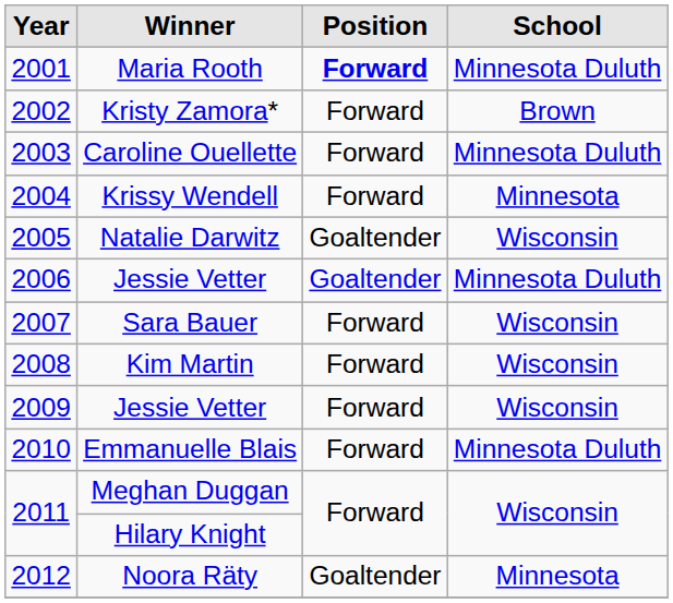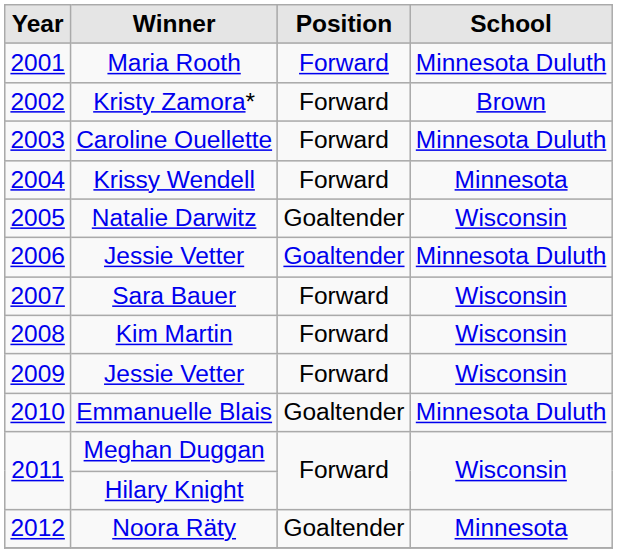 <table class="wikitable" style="text-align: center;">
 <tr>
 <th style="background:#e5e5e5;">Year</th>
 <th style="background:#e5e5e5;">Winner</th>
 <th style="background:#e5e5e5;">Position</th>
 <th style="background:#e5e5e5;">School</th>
 </tr>
 <tr>
 <td><a href='#'>2001</a></td>
 <td><a href='#'>Maria Rooth</a></td>
-<td><strong><a href='#'>Forward</a></strong></td>
+<td><a href='#'>Forward</a></td>
 <td><a href='#'>Minnesota Duluth</a></td>
 </tr>
 <tr>
 <td><a href='#'>2002</a></td>
 <td><a href='#'>Kristy Zamora</a>*</td>
 <td>Forward</td>
 <td><a href='#'>Brown</a></td>
 </tr>
 <tr>
 <td><a href='#'>2003</a></td>
 <td><a href='#'>Caroline Ouellette</a></td>
 <td>Forward</td>
 <td><a href='#'>Minnesota Duluth</a></td>
 </tr>
 <tr>
 <td><a href='#'>2004</a></td>
 <td><a href='#'>Krissy Wendell</a></td>
 <td>Forward</td>
 <td><a href='#'>Minnesota</a></td>
 </tr>
 <tr>
 <td><a href='#'>2005</a></td>
 <td><a href='#'>Natalie Darwitz</a></td>
 <td>Goaltender</td>
 <td><a href='#'>Wisconsin</a></td>
 </tr>
 <tr>
 <td><a href='#'>2006</a></td>
 <td><a href='#'>Jessie Vetter</a></td>
 <td><a href='#'>Goaltender</a></td>
 <td><a href='#'>Minnesota Duluth</a></td>
 </tr>
 <tr>
 <td><a href='#'>2007</a></td>
 <td><a href='#'>Sara Bauer</a></td>
 <td>Forward</td>
 <td><a href='#'>Wisconsin</a></td>
 </tr>
 <tr>
 <td><a href='#'>2008</a></td>
 <td><a href='#'>Kim Martin</a></td>
 <td>Forward</td>
 <td><a href='#'>Wisconsin</a></td>
 </tr>
 <tr>
 <td><a href='#'>2009</a></td>
 <td><a href='#'>Jessie Vetter</a></td>
 <td>Forward</td>
 <td><a href='#'>Wisconsin</a></td>
 </tr>
 <tr>
 <td><a href='#'>2010</a></td>
 <td><a href='#'>Emmanuelle Blais</a></td>
-<td>Forward</td>
+<td>Goaltender</td>
 <td><a href='#'>Minnesota Duluth</a></td>
 </tr>
 <tr>
 <td rowspan="2"><a href='#'>2011</a></td>
 <td><a href='#'>Meghan Duggan</a></td>
 <td rowspan="2">Forward</td>
 <td rowspan="2"><a href='#'>Wisconsin</a></td>
 </tr>
 <tr>
 <td><a href='#'>Hilary Knight</a></td>
 </tr>
 <tr>
 <td><a href='#'>2012</a></td>
 <td><a href='#'>Noora Räty</a></td>
 <td>Goaltender</td>
 <td><a href='#'>Minnesota</a></td>
 </tr>
 <tr>
 </tr>
 </table>
